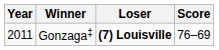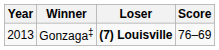 <table class="wikitable">
 <tr>
 <th>Year</th>
 <th>Winner</th>
 <th>Loser</th>
 <th>Score</th>
 </tr>
 <tr --->
-<td>2011</td>
+<td>2013</td>
 <td>Gonzaga<sup>‡</sup></td>
 <td><strong>(7) Louisville</strong></td>
 <td>76–69</td>
 </tr>
 </table>
